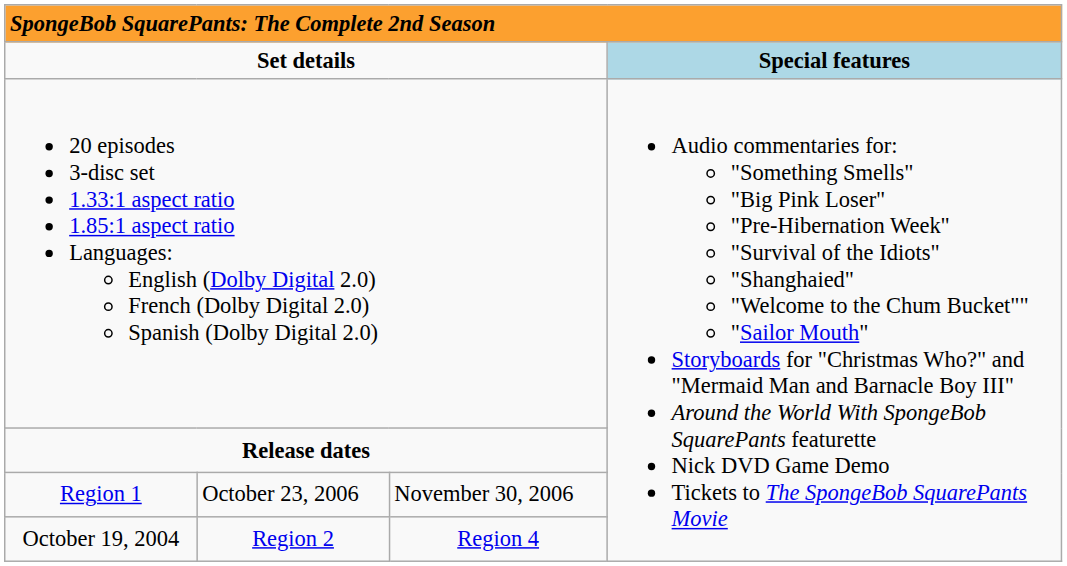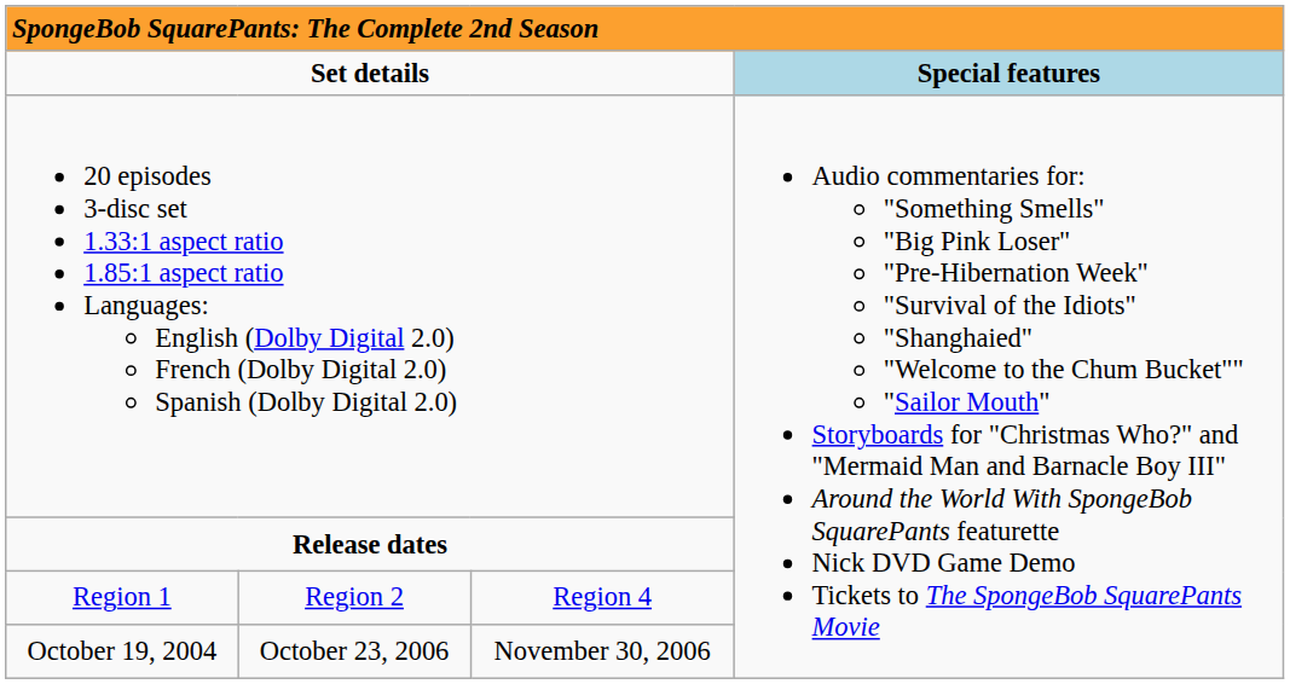 <table class="wikitable" style="font-size: 95%;">
 <tr style="background:#FCA02F; color:#000;">
 <td colspan="4"><strong><em>SpongeBob SquarePants: The Complete 2nd Season</em></strong></td>
 </tr>
 <tr valign="top">
 <td style="text-align:center; width:400px;" colspan="3"><strong>Set details</strong></td>
 <td style="background: lightblue; width:300px; text-align:center;"><strong>Special features</strong></td>
 </tr>
 <tr valign="top">
 <td colspan="3" style="text-align:left; width:400px;"><br><ul><li>20 episodes</li><li>3-disc set</li><li><a href='#'>1.33:1 aspect ratio</a></li><li><a href='#'>1.85:1 aspect ratio</a></li><li>Languages:<ul><li>English (<a href='#'>Dolby Digital</a> 2.0)</li><li>French (Dolby Digital 2.0)</li><li>Spanish (Dolby Digital 2.0)</li></ul></li></ul></td>
 <td rowspan="4" style="text-align:left; width:300px;"><br><ul><li>Audio commentaries for:<ul><li>"Something Smells"</li><li>"Big Pink Loser"</li><li>"Pre-Hibernation Week"</li><li>"Survival of the Idiots"</li><li>"Shanghaied"</li><li>"Welcome to the Chum Bucket""</li><li>"<a href='#'>Sailor Mouth</a>"</li></ul></li><li><a href='#'>Storyboards</a> for "Christmas Who?" and "Mermaid Man and Barnacle Boy III"</li><li><em>Around the World With SpongeBob SquarePants</em> featurette</li><li>Nick DVD Game Demo</li><li>Tickets to <em><a href='#'>The SpongeBob SquarePants Movie</a></em></li></ul></td>
 </tr>
 <tr>
 <td colspan="3" style="text-align:center;"><strong>Release dates</strong></td>
 </tr>
 <tr>
 <td style="text-align:center;"><a href='#'>Region 1</a></td>
+<td style="text-align:center;"><a href='#'>Region 2</a></td>
+<td style="text-align:center;"><a href='#'>Region 4</a></td>
+</tr>
+<tr style="text-align:center;">
+<td>October 19, 2004</td>
 <td>October 23, 2006</td>
 <td>November 30, 2006</td>
 </tr>
-<tr style="text-align:center;">
-<td>October 19, 2004</td>
-<td style="text-align:center;"><a href='#'>Region 2</a></td>
-<td style="text-align:center;"><a href='#'>Region 4</a></td>
-</tr>
 </table>
